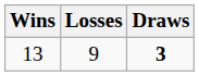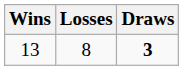 <table class="wikitable">
 <tr>
 <th>Wins</th>
 <th>Losses</th>
 <th>Draws</th>
 </tr>
 <tr>
 <td align=center>13</td>
-<td align=center>9</td>
+<td align=center>8</td>
 <td align=center><strong>3</strong></td>
 </tr>
 </table>
